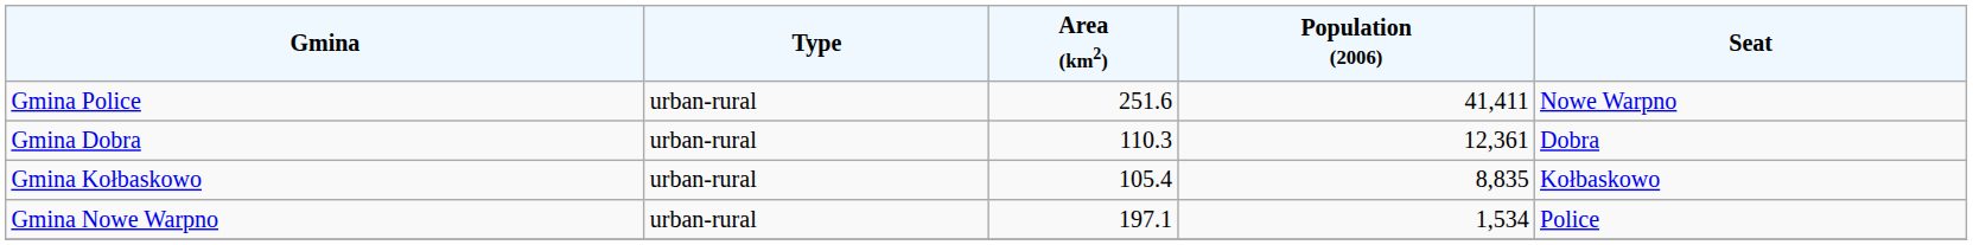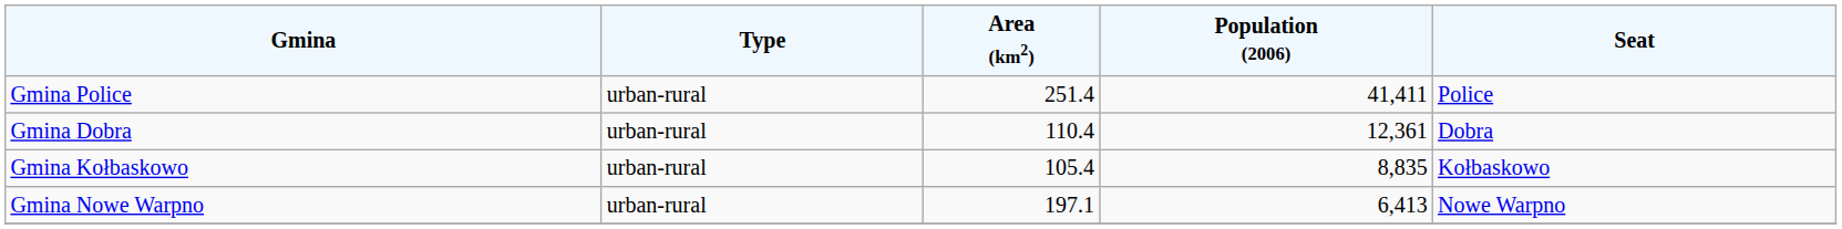 <table class="wikitable sortable" width="60%" style="font-size:90%;line-height:120%;">
 <tr bgcolor="F0F8FF">
 <td style="text-align:center;"><strong>Gmina</strong></td>
 <td style="text-align:center;"><strong>Type</strong></td>
 <td style="text-align:center;"><strong>Area<br><small>(km<sup>2</sup>)</small></strong></td>
 <td style="text-align:center;"><strong>Population<br><small>(2006)</small></strong></td>
 <td style="text-align:center;"><strong>Seat</strong></td>
 </tr>
 <tr>
 <td><a href='#'>Gmina Police</a></td>
 <td>urban-rural</td>
-<td style="text-align:right;">251.6</td>
+<td style="text-align:right;">251.4</td>
 <td style="text-align:right;">41,411</td>
-<td><a href='#'>Nowe Warpno</a></td>
+<td><a href='#'>Police</a></td>
 </tr>
 <tr>
 <td><a href='#'>Gmina Dobra</a></td>
 <td>urban-rural</td>
-<td style="text-align:right;">110.3</td>
+<td style="text-align:right;">110.4</td>
 <td style="text-align:right;">12,361</td>
 <td><a href='#'>Dobra</a></td>
 </tr>
 <tr>
 <td><a href='#'>Gmina Kołbaskowo</a></td>
 <td>urban-rural</td>
 <td style="text-align:right;">105.4</td>
 <td style="text-align:right;">8,835</td>
 <td><a href='#'>Kołbaskowo</a></td>
 </tr>
 <tr>
 <td><a href='#'>Gmina Nowe Warpno</a></td>
 <td>urban-rural</td>
 <td style="text-align:right;">197.1</td>
-<td style="text-align:right;">1,534</td>
-<td><a href='#'>Police</a></td>
+<td style="text-align:right;">6,413</td>
+<td><a href='#'>Nowe Warpno</a></td>
 </tr>
 <tr>
 </tr>
 </table>
